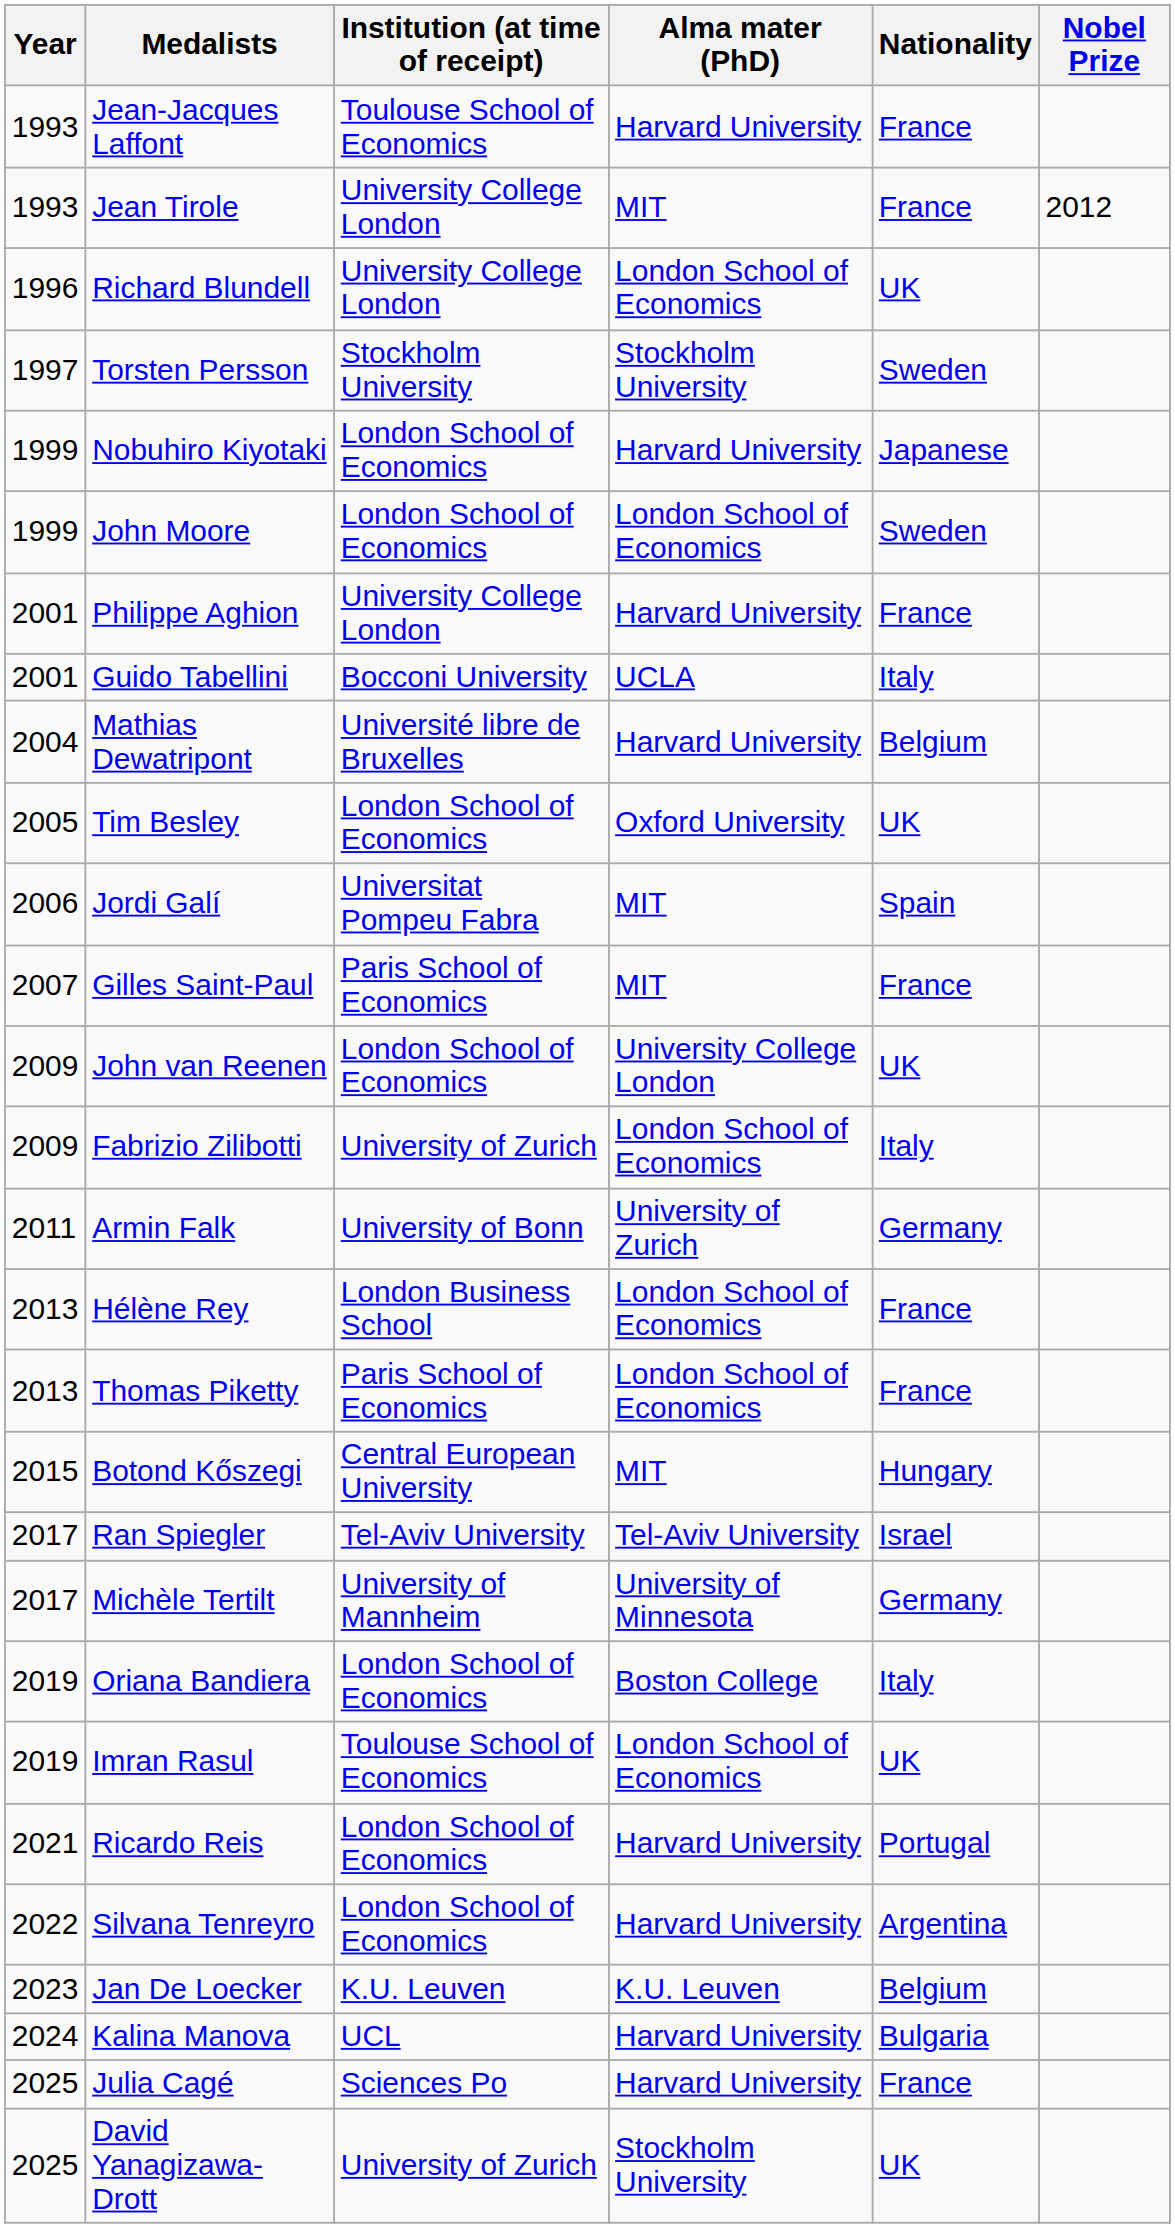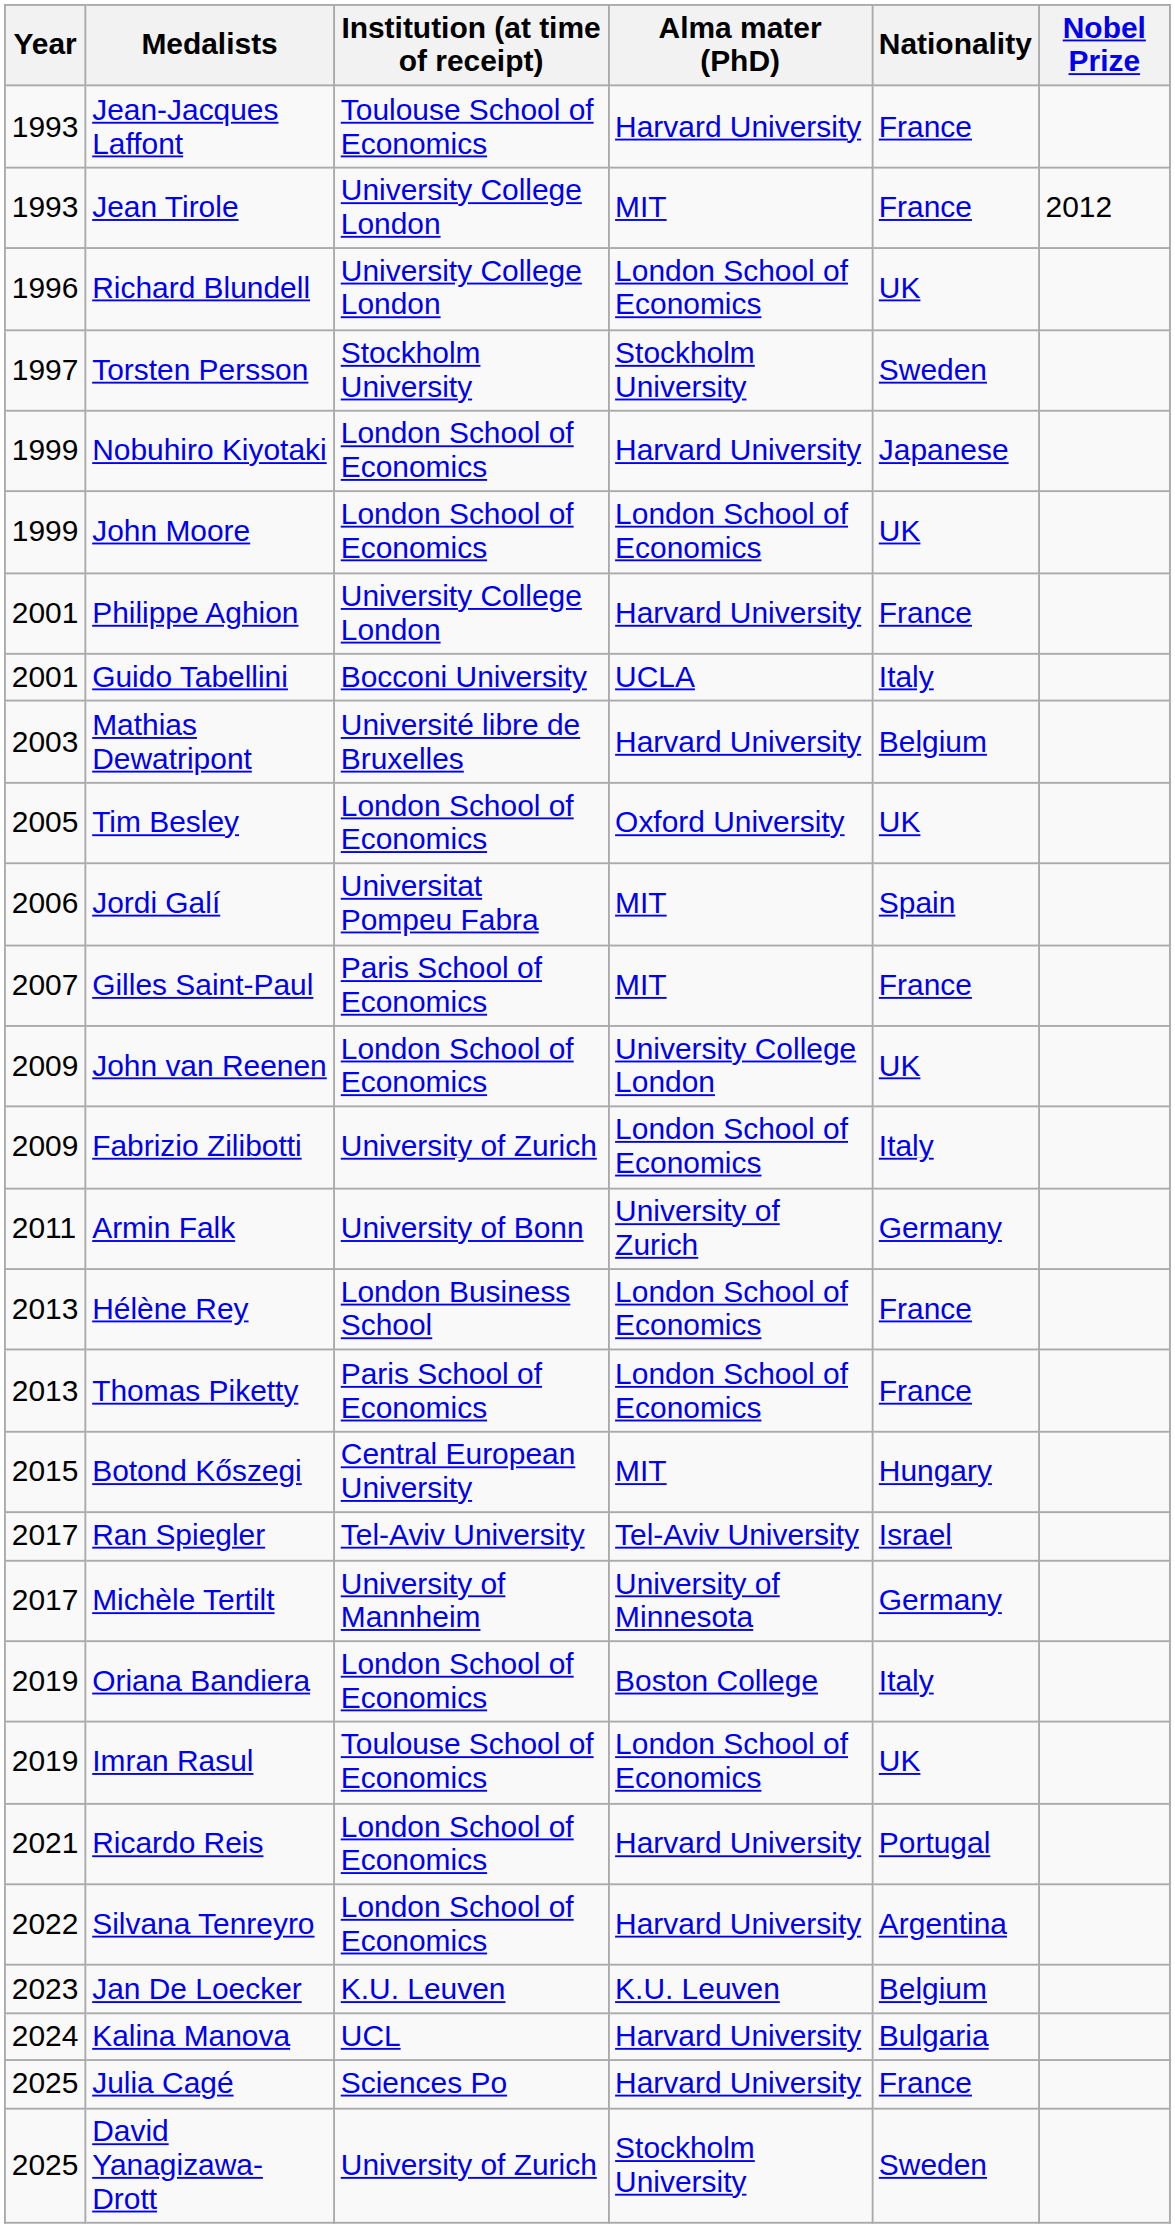 <table class="wikitable sortable" style="margin: 1ex auto 1ex auto">
 <tr>
 <th class="sortable">Year</th>
 <th class="unsortable">Medalists</th>
 <th class="sortable">Institution (at time of receipt)</th>
 <th class="sortable">Alma mater (PhD)</th>
 <th class="sortable">Nationality</th>
 <th class="unsortable"><a href='#'>Nobel Prize</a></th>
 </tr>
 <tr>
 <td>1993</td>
 <td><a href='#'>Jean-Jacques Laffont</a></td>
 <td><a href='#'>Toulouse School of Economics</a></td>
 <td><a href='#'>Harvard University</a></td>
 <td><a href='#'>France</a></td>
 <td></td>
 </tr>
 <tr>
 <td>1993</td>
 <td><a href='#'>Jean Tirole</a></td>
 <td><a href='#'>University College London</a></td>
 <td><a href='#'>MIT</a></td>
 <td><a href='#'>France</a></td>
 <td>2012</td>
 </tr>
 <tr>
 <td>1996</td>
 <td><a href='#'>Richard Blundell</a></td>
 <td><a href='#'>University College London</a></td>
 <td><a href='#'>London School of Economics</a></td>
 <td><a href='#'>UK</a></td>
 <td></td>
 </tr>
 <tr>
 <td>1997</td>
 <td><a href='#'>Torsten Persson</a></td>
 <td><a href='#'>Stockholm University</a></td>
 <td><a href='#'>Stockholm University</a></td>
 <td><a href='#'>Sweden</a></td>
 <td></td>
 </tr>
 <tr>
 <td>1999</td>
 <td><a href='#'>Nobuhiro Kiyotaki</a></td>
 <td><a href='#'>London School of Economics</a></td>
 <td><a href='#'>Harvard University</a></td>
 <td><a href='#'>Japanese</a></td>
 <td></td>
 </tr>
 <tr>
 <td>1999</td>
 <td><a href='#'>John Moore</a></td>
 <td><a href='#'>London School of Economics</a></td>
 <td><a href='#'>London School of Economics</a></td>
-<td><a href='#'>Sweden</a></td>
+<td><a href='#'>UK</a></td>
 <td></td>
 </tr>
 <tr>
 <td>2001</td>
 <td><a href='#'>Philippe Aghion</a></td>
 <td><a href='#'>University College London</a></td>
 <td><a href='#'>Harvard University</a></td>
 <td><a href='#'>France</a></td>
 <td></td>
 </tr>
 <tr>
 <td>2001</td>
 <td><a href='#'>Guido Tabellini</a></td>
 <td><a href='#'>Bocconi University</a></td>
 <td><a href='#'>UCLA</a></td>
 <td><a href='#'>Italy</a></td>
 <td></td>
 </tr>
 <tr>
-<td>2004</td>
+<td>2003</td>
 <td><a href='#'>Mathias Dewatripont</a></td>
 <td><a href='#'>Université libre de Bruxelles</a></td>
 <td><a href='#'>Harvard University</a></td>
 <td><a href='#'>Belgium</a></td>
 <td></td>
 </tr>
 <tr>
 <td>2005</td>
 <td><a href='#'>Tim Besley</a></td>
 <td><a href='#'>London School of Economics</a></td>
 <td><a href='#'>Oxford University</a></td>
 <td><a href='#'>UK</a></td>
 <td></td>
 </tr>
 <tr>
 <td>2006</td>
 <td><a href='#'>Jordi Galí</a></td>
 <td><a href='#'>Universitat Pompeu Fabra</a></td>
 <td><a href='#'>MIT</a></td>
 <td><a href='#'>Spain</a></td>
 <td></td>
 </tr>
 <tr>
 <td>2007</td>
 <td><a href='#'>Gilles Saint-Paul</a></td>
 <td><a href='#'>Paris School of Economics</a></td>
 <td><a href='#'>MIT</a></td>
 <td><a href='#'>France</a></td>
 <td></td>
 </tr>
 <tr>
 <td>2009</td>
 <td><a href='#'>John van Reenen</a></td>
 <td><a href='#'>London School of Economics</a></td>
 <td><a href='#'>University College London</a></td>
 <td><a href='#'>UK</a></td>
 <td></td>
 </tr>
 <tr>
 <td>2009</td>
 <td><a href='#'>Fabrizio Zilibotti</a></td>
 <td><a href='#'>University of Zurich</a></td>
 <td><a href='#'>London School of Economics</a></td>
 <td><a href='#'>Italy</a></td>
 <td></td>
 </tr>
 <tr>
 <td>2011</td>
 <td><a href='#'>Armin Falk</a></td>
 <td><a href='#'>University of Bonn</a></td>
 <td><a href='#'>University of Zurich</a></td>
 <td><a href='#'>Germany</a></td>
 <td></td>
 </tr>
 <tr>
 <td>2013</td>
 <td><a href='#'>Hélène Rey</a></td>
 <td><a href='#'>London Business School</a></td>
 <td><a href='#'>London School of Economics</a></td>
 <td><a href='#'>France</a></td>
 <td></td>
 </tr>
 <tr>
 <td>2013</td>
 <td><a href='#'>Thomas Piketty</a></td>
 <td><a href='#'>Paris School of Economics</a></td>
 <td><a href='#'>London School of Economics</a></td>
 <td><a href='#'>France</a></td>
 <td></td>
 </tr>
 <tr>
 <td>2015</td>
 <td><a href='#'>Botond Kőszegi</a></td>
 <td><a href='#'>Central European University</a></td>
 <td><a href='#'>MIT</a></td>
 <td><a href='#'>Hungary</a></td>
 <td></td>
 </tr>
 <tr>
 <td>2017</td>
 <td><a href='#'>Ran Spiegler</a></td>
 <td><a href='#'>Tel-Aviv University</a></td>
 <td><a href='#'>Tel-Aviv University</a></td>
 <td><a href='#'>Israel</a></td>
 <td></td>
 </tr>
 <tr>
 <td>2017</td>
 <td><a href='#'>Michèle Tertilt</a></td>
 <td><a href='#'>University of Mannheim</a></td>
 <td><a href='#'>University of Minnesota</a></td>
 <td><a href='#'>Germany</a></td>
 <td></td>
 </tr>
 <tr>
 <td>2019</td>
 <td><a href='#'>Oriana Bandiera</a></td>
 <td><a href='#'>London School of Economics</a></td>
 <td><a href='#'>Boston College</a></td>
 <td><a href='#'>Italy</a></td>
 <td></td>
 </tr>
 <tr>
 <td>2019</td>
 <td><a href='#'>Imran Rasul</a></td>
 <td><a href='#'>Toulouse School of Economics</a></td>
 <td><a href='#'>London School of Economics</a></td>
 <td><a href='#'>UK</a></td>
 <td></td>
 </tr>
 <tr>
 <td>2021</td>
 <td><a href='#'>Ricardo Reis</a></td>
 <td><a href='#'>London School of Economics</a></td>
 <td><a href='#'>Harvard University</a></td>
 <td><a href='#'>Portugal</a></td>
 <td></td>
 </tr>
 <tr>
 <td>2022</td>
 <td><a href='#'>Silvana Tenreyro</a></td>
 <td><a href='#'>London School of Economics</a></td>
 <td><a href='#'>Harvard University</a></td>
 <td><a href='#'>Argentina</a></td>
 <td></td>
 </tr>
 <tr>
 <td>2023</td>
 <td><a href='#'>Jan De Loecker</a></td>
 <td><a href='#'>K.U. Leuven</a></td>
 <td><a href='#'>K.U. Leuven</a></td>
 <td><a href='#'>Belgium</a></td>
 <td></td>
 </tr>
 <tr>
 <td>2024</td>
 <td><a href='#'>Kalina Manova</a></td>
 <td><a href='#'>UCL</a></td>
 <td><a href='#'>Harvard University</a></td>
 <td><a href='#'>Bulgaria</a></td>
 <td></td>
 </tr>
 <tr>
 <td>2025</td>
 <td><a href='#'>Julia Cagé</a></td>
 <td><a href='#'>Sciences Po</a></td>
 <td><a href='#'>Harvard University</a></td>
 <td><a href='#'>France</a></td>
 <td></td>
 </tr>
 <tr>
 <td>2025</td>
 <td><a href='#'>David Yanagizawa-Drott</a></td>
 <td><a href='#'>University of Zurich</a></td>
 <td><a href='#'>Stockholm University</a></td>
-<td><a href='#'>UK</a></td>
+<td><a href='#'>Sweden</a></td>
 <td></td>
 </tr>
 </table>
